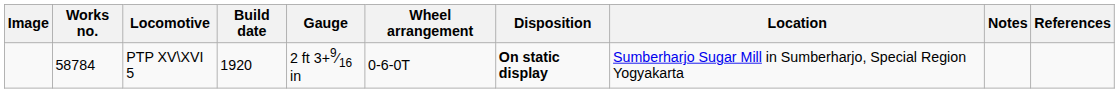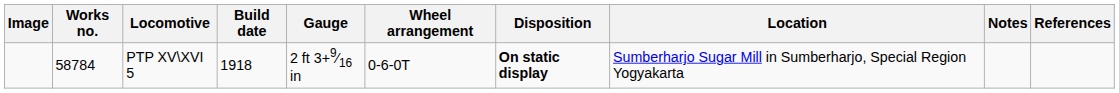 <table class="wikitable">
 <tr>
 <th>Image</th>
 <th>Works no.</th>
 <th>Locomotive</th>
 <th>Build date</th>
 <th>Gauge</th>
 <th>Wheel arrangement</th>
 <th>Disposition</th>
 <th>Location</th>
 <th>Notes</th>
 <th>References</th>
 </tr>
 <tr>
 <td></td>
 <td>58784</td>
 <td>PTP XV\XVI 5</td>
-<td>1920</td>
+<td>1918</td>
 <td>2 ft 3+<sup>9</sup>⁄<sub>16</sub> in</td>
 <td>0-6-0T</td>
 <td><strong>On static display</strong></td>
 <td><a href='#'>Sumberharjo Sugar Mill</a> in Sumberharjo, Special Region Yogyakarta</td>
 <td></td>
 <td></td>
 </tr>
 </table>
